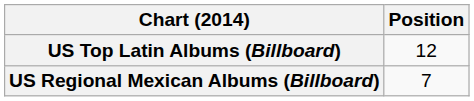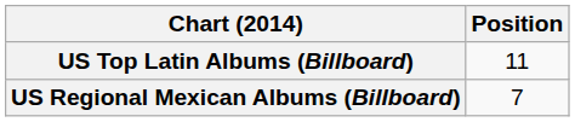 <table class="wikitable sortable plainrowheaders">
 <tr>
 <th scope="col">Chart (2014)</th>
 <th scope="col">Position</th>
 </tr>
 <tr>
 <th scope="row">US Top Latin Albums (<em>Billboard</em>)</th>
-<td style="text-align:center;">12</td>
+<td style="text-align:center;">11</td>
 </tr>
 <tr>
 <th scope="row">US Regional Mexican Albums (<em>Billboard</em>)</th>
 <td style="text-align:center;">7</td>
 </tr>
 </table>
